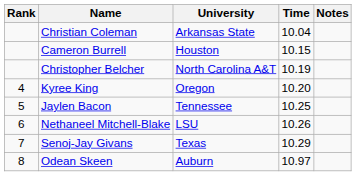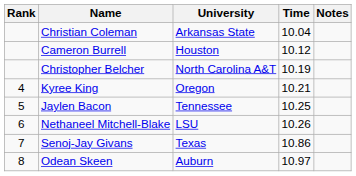 <table class="wikitable sortable" style="text-align:center">
 <tr>
 <th>Rank</th>
 <th>Name</th>
 <th>University</th>
 <th>Time</th>
 <th>Notes</th>
 </tr>
 <tr>
 <td></td>
 <td align=left><a href='#'>Christian Coleman</a></td>
 <td align=left><a href='#'>Arkansas State</a></td>
 <td>10.04</td>
 <td></td>
 </tr>
 <tr>
 <td></td>
 <td align=left><a href='#'>Cameron Burrell</a></td>
 <td align=left><a href='#'>Houston</a></td>
-<td>10.15</td>
+<td>10.12</td>
 <td></td>
 </tr>
 <tr>
 <td></td>
 <td align=left><a href='#'>Christopher Belcher</a></td>
 <td align=left><a href='#'>North Carolina A&T</a></td>
 <td>10.19</td>
 <td></td>
 </tr>
 <tr>
 <td>4</td>
 <td align=left><a href='#'>Kyree King</a></td>
 <td align=left><a href='#'>Oregon</a></td>
-<td>10.20</td>
+<td>10.21</td>
 <td></td>
 </tr>
 <tr>
 <td>5</td>
 <td align=left><a href='#'>Jaylen Bacon</a></td>
 <td align=left><a href='#'>Tennessee</a></td>
 <td>10.25</td>
 <td></td>
 </tr>
 <tr>
 <td>6</td>
 <td align=left> <a href='#'>Nethaneel Mitchell-Blake</a></td>
 <td align=left><a href='#'>LSU</a></td>
 <td>10.26</td>
 <td></td>
 </tr>
 <tr>
 <td>7</td>
 <td align=left> <a href='#'>Senoj-Jay Givans</a></td>
 <td align=left><a href='#'>Texas</a></td>
-<td>10.29</td>
+<td>10.86</td>
 <td></td>
 </tr>
 <tr>
 <td>8</td>
 <td align=left> <a href='#'>Odean Skeen</a></td>
 <td align=left><a href='#'>Auburn</a></td>
 <td>10.97</td>
 <td></td>
 </tr>
 </table>
